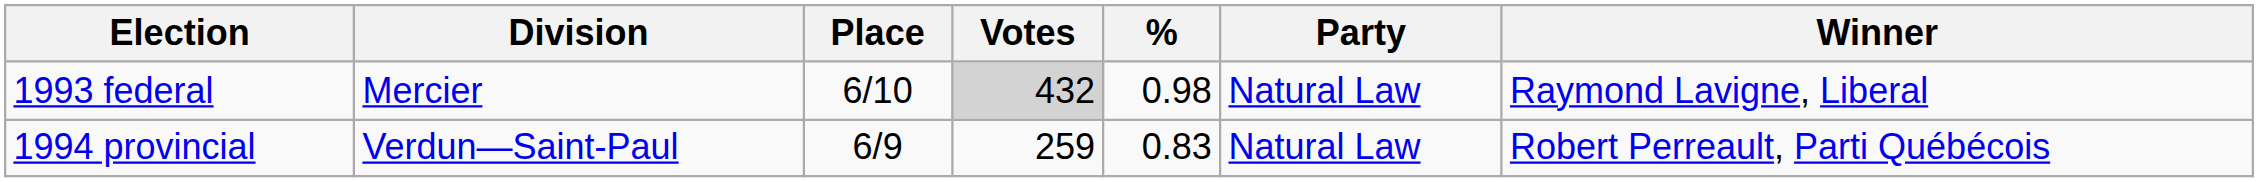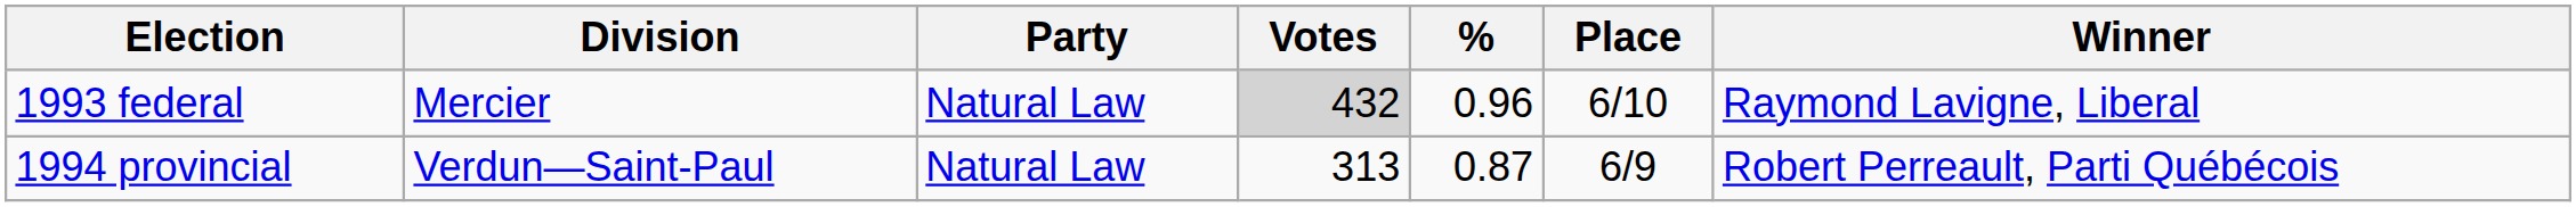 <table class="wikitable" width="1000">
 <tr>
 <th align="left">Election</th>
 <th align="left">Division</th>
-<th align="center">Place</th>
+<th align="left">Party</th>
 <th align="right">Votes</th>
 <th align="right">%</th>
-<th align="left">Party</th>
+<th align="center">Place</th>
 <th align="center">Winner</th>
 </tr>
 <tr>
 <td align="left"><a href='#'>1993 federal</a></td>
 <td align="left"><a href='#'>Mercier</a></td>
+<td align="left"><a href='#'>Natural Law</a></td>
+<td align="right" style="background: lightgrey;">432</td>
+<td align="right">0.96</td>
 <td align="center">6/10</td>
-<td align="right" style="background: lightgrey;">432</td>
-<td align="right">0.98</td>
-<td align="left"><a href='#'>Natural Law</a></td>
 <td align="left"><a href='#'>Raymond Lavigne</a>, <a href='#'>Liberal</a></td>
 </tr>
 <tr>
 <td align="left"><a href='#'>1994 provincial</a></td>
 <td align="left"><a href='#'>Verdun—Saint-Paul</a></td>
+<td align="left"><a href='#'>Natural Law</a></td>
+<td align="right">313</td>
+<td align="right">0.87</td>
 <td align="center">6/9</td>
-<td align="right">259</td>
-<td align="right">0.83</td>
-<td align="left"><a href='#'>Natural Law</a></td>
 <td align="left"><a href='#'>Robert Perreault</a>, <a href='#'>Parti Québécois</a></td>
 </tr>
 </table>
